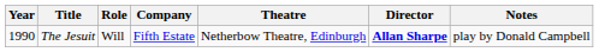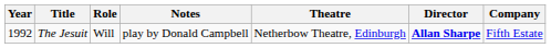 <table class="wikitable">
 <tr>
 <th>Year</th>
 <th>Title</th>
 <th>Role</th>
-<th>Company</th>
+<th>Notes</th>
 <th>Theatre</th>
 <th>Director</th>
-<th>Notes</th>
+<th>Company</th>
 </tr>
 <tr>
-<td>1990</td>
+<td>1992</td>
 <td><em>The Jesuit</em></td>
 <td>Will</td>
-<td><a href='#'>Fifth Estate</a></td>
+<td>play by Donald Campbell</td>
 <td>Netherbow Theatre, <a href='#'>Edinburgh</a></td>
 <td><strong><a href='#'>Allan Sharpe</a></strong></td>
-<td>play by Donald Campbell</td>
+<td><a href='#'>Fifth Estate</a></td>
 </tr>
 </table>
